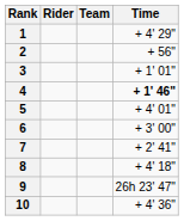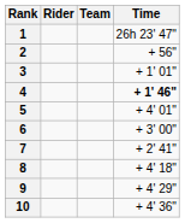 <table class="wikitable" margin-bottom:0;">
 <tr>
 <th scope="col">Rank</th>
 <th scope="col">Rider</th>
 <th scope="col">Team</th>
 <th scope="col">Time</th>
 </tr>
 <tr>
 <th scope="row">1</th>
 <td> </td>
 <td></td>
-<td align="right">+ 4' 29"</td>
+<td align="right">26h 23' 47"</td>
 </tr>
 <tr>
 <th scope="row">2</th>
 <td></td>
 <td></td>
 <td align="right">+ 56"</td>
 </tr>
 <tr>
 <th scope="row">3</th>
 <td></td>
 <td></td>
 <td align="right">+ 1' 01"</td>
 </tr>
 <tr>
 <th scope="row">4</th>
 <td></td>
 <td></td>
 <td align="right"><strong>+ 1' 46"</strong></td>
 </tr>
 <tr>
 <th scope="row">5</th>
 <td></td>
 <td></td>
 <td align="right">+ 4' 01"</td>
 </tr>
 <tr>
 <th scope="row">6</th>
 <td></td>
 <td></td>
 <td align="right">+ 3' 00"</td>
 </tr>
 <tr>
 <th scope="row">7</th>
 <td></td>
 <td></td>
 <td align="right">+ 2' 41"</td>
 </tr>
 <tr>
 <th scope="row">8</th>
 <td></td>
 <td></td>
 <td align="right">+ 4' 18"</td>
 </tr>
 <tr>
 <th scope="row">9</th>
 <td></td>
 <td></td>
-<td align="right">26h 23' 47"</td>
+<td align="right">+ 4' 29"</td>
 </tr>
 <tr>
 <th scope="row">10</th>
 <td></td>
 <td></td>
 <td align="right">+ 4' 36"</td>
 </tr>
 </table>
